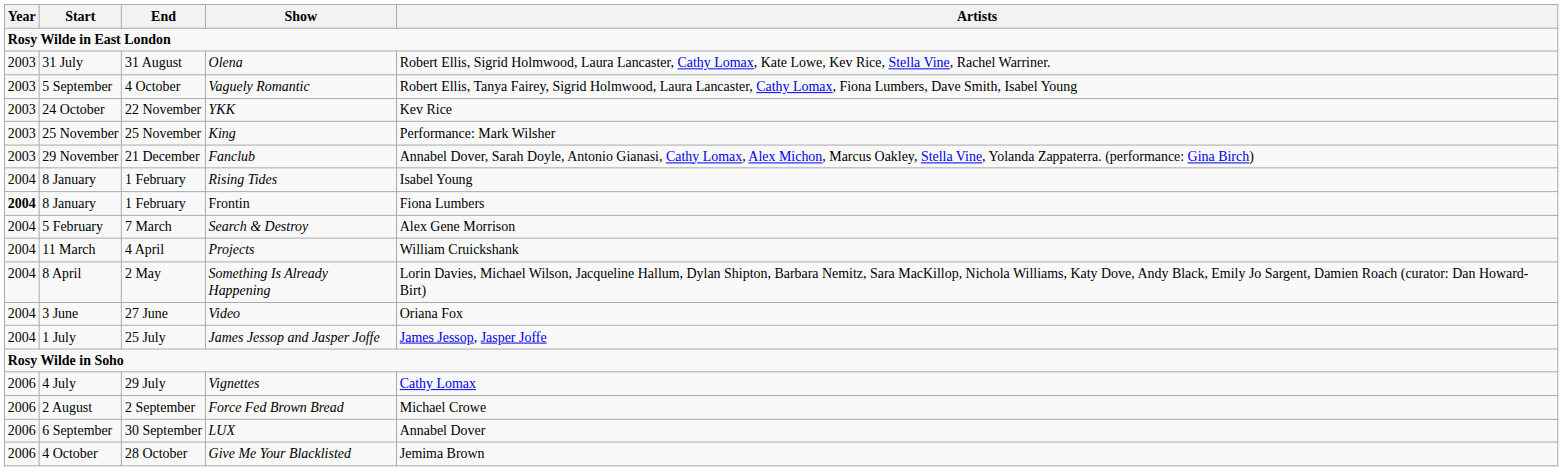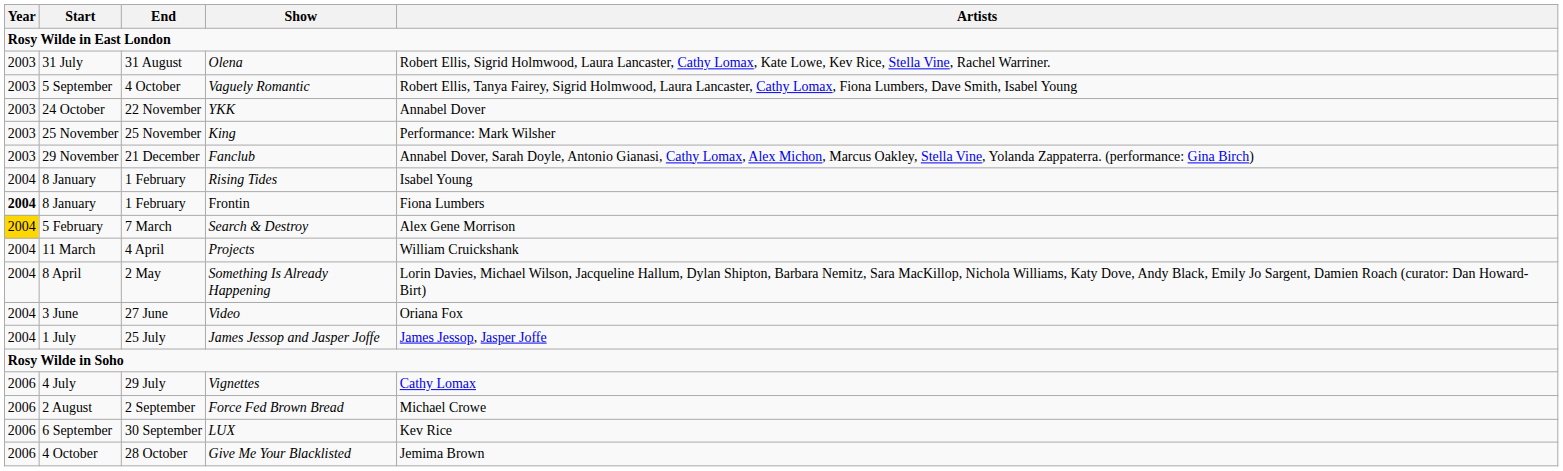 <table class="sortable wikitable" style="font-size:88%;">
 <tr>
 <th>Year</th>
 <th class="unsortable">Start</th>
 <th class="unsortable">End</th>
 <th>Show</th>
 <th class="unsortable">Artists</th>
 </tr>
 <tr valign="top">
 <td colspan="8"><strong>Rosy Wilde in East London</strong></td>
 </tr>
 <tr valign="top">
 <td>2003</td>
 <td>31 July</td>
 <td>31 August</td>
 <td><em>Olena</em></td>
 <td>Robert Ellis, Sigrid Holmwood, Laura Lancaster, <a href='#'>Cathy Lomax</a>, Kate Lowe, Kev Rice, <a href='#'>Stella Vine</a>, Rachel Warriner.</td>
 </tr>
 <tr valign="top">
 <td>2003</td>
 <td>5 September</td>
 <td>4 October</td>
 <td><em>Vaguely Romantic</em></td>
 <td>Robert Ellis, Tanya Fairey, Sigrid Holmwood, Laura Lancaster, <a href='#'>Cathy Lomax</a>, Fiona Lumbers, Dave Smith, Isabel Young</td>
 </tr>
 <tr valign="top">
 <td>2003</td>
 <td>24 October</td>
 <td>22 November</td>
 <td><em>YKK</em></td>
-<td>Kev Rice</td>
+<td>Annabel Dover</td>
 </tr>
 <tr valign="top">
 <td>2003</td>
 <td>25 November</td>
 <td>25 November</td>
 <td><em>King</em></td>
 <td>Performance: Mark Wilsher</td>
 </tr>
 <tr valign="top">
 <td>2003</td>
 <td>29 November</td>
 <td>21 December</td>
 <td><em>Fanclub</em></td>
 <td>Annabel Dover, Sarah Doyle, Antonio Gianasi, <a href='#'>Cathy Lomax</a>, <a href='#'>Alex Michon</a>, Marcus Oakley, <a href='#'>Stella Vine</a>, Yolanda Zappaterra. (performance: <a href='#'>Gina Birch</a>)</td>
 </tr>
 <tr valign="top">
 <td>2004</td>
 <td>8 January</td>
 <td>1 February</td>
 <td><em>Rising Tides<strong></td>
 <td>Isabel Young</td>
 </tr>
 <tr valign="top">
 <td><strong>2004</strong></td>
 <td>8 January</td>
 <td>1 February</td>
 <td></em>Frontin</strong></td>
 <td>Fiona Lumbers</td>
 </tr>
 <tr valign="top">
-<td>2004</td>
+<td style="background: gold;">2004</td>
 <td>5 February</td>
 <td>7 March</td>
 <td><em>Search & Destroy</em></td>
 <td>Alex Gene Morrison</td>
 </tr>
 <tr valign="top">
 <td>2004</td>
 <td>11 March</td>
 <td>4 April</td>
 <td><em>Projects</em></td>
 <td>William Cruickshank</td>
 </tr>
 <tr valign="top">
 <td>2004</td>
 <td>8 April</td>
 <td>2 May</td>
 <td><em>Something Is Already Happening</em></td>
 <td>Lorin Davies, Michael Wilson, Jacqueline Hallum, Dylan Shipton, Barbara Nemitz, Sara MacKillop, Nichola Williams, Katy Dove, Andy Black, Emily Jo Sargent, Damien Roach (curator: Dan Howard-Birt)</td>
 </tr>
 <tr valign="top">
 <td>2004</td>
 <td>3 June</td>
 <td>27 June</td>
 <td><em>Video</em></td>
 <td>Oriana Fox</td>
 </tr>
 <tr valign="top">
 <td>2004</td>
 <td>1 July</td>
 <td>25 July</td>
 <td><em>James Jessop and Jasper Joffe</em></td>
 <td><a href='#'>James Jessop</a>, <a href='#'>Jasper Joffe</a></td>
 </tr>
 <tr valign="top">
 <td colspan="8"><strong>Rosy Wilde in Soho</strong></td>
 </tr>
 <tr valign="top">
 <td>2006</td>
 <td>4 July</td>
 <td>29 July</td>
 <td><em>Vignettes</em></td>
 <td><a href='#'>Cathy Lomax</a></td>
 </tr>
 <tr valign="top">
 <td>2006</td>
 <td>2 August</td>
 <td>2 September</td>
 <td><em>Force Fed Brown Bread</em></td>
 <td>Michael Crowe</td>
 </tr>
 <tr valign="top">
 <td>2006</td>
 <td>6 September</td>
 <td>30 September</td>
 <td><em>LUX</em></td>
-<td>Annabel Dover</td>
+<td>Kev Rice</td>
 </tr>
 <tr valign="top">
 <td>2006</td>
 <td>4 October</td>
 <td>28 October</td>
 <td><em>Give Me Your Blacklisted</em></td>
 <td>Jemima Brown</td>
 </tr>
 </table>
